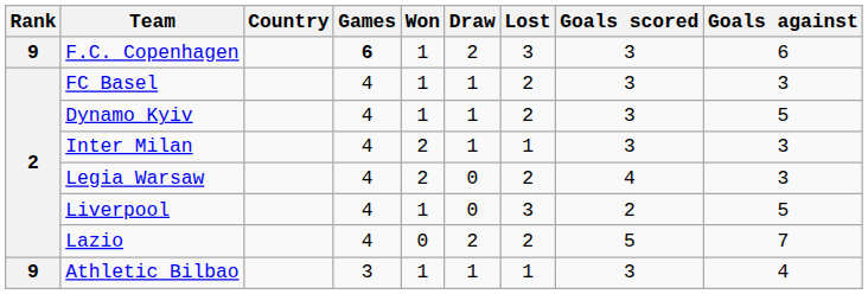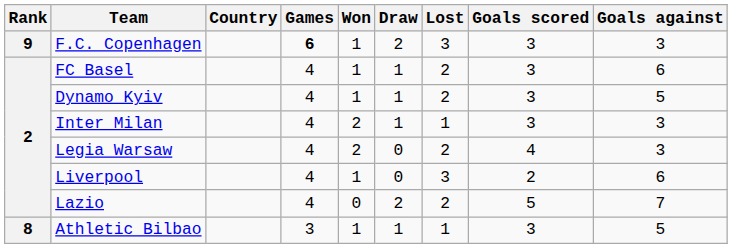 <table class="wikitable sortable" style="text-align: center">
 <tr>
 <th>Rank</th>
 <th>Team</th>
 <th>Country</th>
 <th>Games</th>
 <th>Won</th>
 <th>Draw</th>
 <th>Lost</th>
 <th>Goals scored</th>
 <th>Goals against</th>
 </tr>
 <tr>
 <th>9</th>
 <td align=left><a href='#'>F.C. Copenhagen</a></td>
 <td align=left></td>
 <td><strong>6</strong></td>
 <td>1</td>
 <td>2</td>
 <td>3</td>
 <td>3</td>
-<td>6</td>
+<td>3</td>
 </tr>
 <tr>
 <th rowspan="6">2</th>
 <td align=left><a href='#'>FC Basel</a></td>
 <td align=left></td>
 <td>4</td>
 <td>1</td>
 <td>1</td>
 <td>2</td>
 <td>3</td>
-<td>3</td>
+<td>6</td>
 </tr>
 <tr>
 <td align=left><a href='#'>Dynamo Kyiv</a></td>
 <td align=left></td>
 <td>4</td>
 <td>1</td>
 <td>1</td>
 <td>2</td>
 <td>3</td>
 <td>5</td>
 </tr>
 <tr>
 <td align=left><a href='#'>Inter Milan</a></td>
 <td align=left></td>
 <td>4</td>
 <td>2</td>
 <td>1</td>
 <td>1</td>
 <td>3</td>
 <td>3</td>
 </tr>
 <tr>
 <td align=left><a href='#'>Legia Warsaw</a></td>
 <td align=left></td>
 <td>4</td>
 <td>2</td>
 <td>0</td>
 <td>2</td>
 <td>4</td>
 <td>3</td>
 </tr>
 <tr>
 <td align=left><a href='#'>Liverpool</a></td>
 <td align=left></td>
 <td>4</td>
 <td>1</td>
 <td>0</td>
 <td>3</td>
 <td>2</td>
-<td>5</td>
+<td>6</td>
 </tr>
 <tr>
 <td align=left><a href='#'>Lazio</a></td>
 <td align=left></td>
 <td>4</td>
 <td>0</td>
 <td>2</td>
 <td>2</td>
 <td>5</td>
 <td>7</td>
 </tr>
 <tr>
-<th>9</th>
+<th>8</th>
 <td align=left><a href='#'>Athletic Bilbao</a></td>
 <td align=left></td>
 <td>3</td>
 <td>1</td>
 <td>1</td>
 <td>1</td>
 <td>3</td>
-<td>4</td>
+<td>5</td>
 </tr>
 </table>
